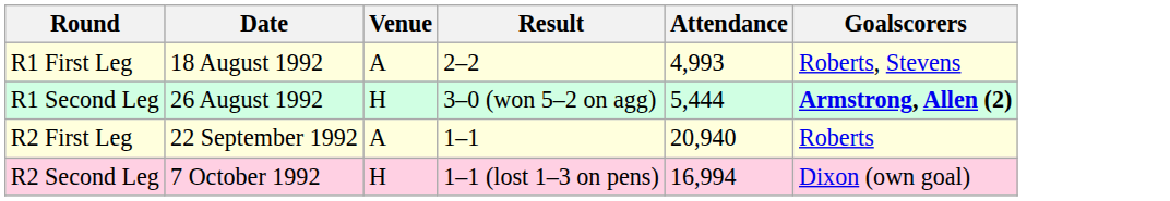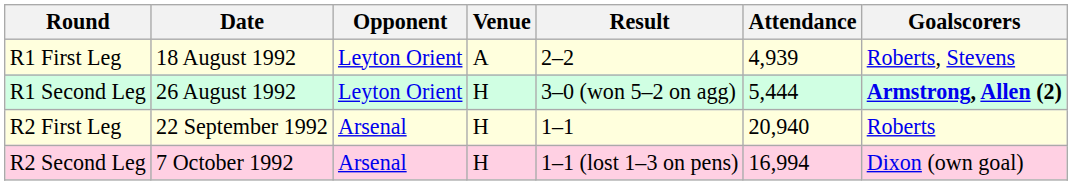 <table class="wikitable">
 <tr>
 <th>Round</th>
 <th>Date</th>
+<th>Opponent</th>
 <th>Venue</th>
 <th>Result</th>
 <th>Attendance</th>
 <th>Goalscorers</th>
 </tr>
 <tr style="background-color: #ffffdd;">
 <td>R1 First Leg</td>
 <td>18 August 1992</td>
+<td><a href='#'>Leyton Orient</a></td>
 <td>A</td>
 <td>2–2</td>
-<td>4,993</td>
+<td>4,939</td>
 <td><a href='#'>Roberts</a>, <a href='#'>Stevens</a></td>
 </tr>
 <tr style="background-color: #d0ffe3;">
 <td>R1 Second Leg</td>
 <td>26 August 1992</td>
+<td><a href='#'>Leyton Orient</a></td>
 <td>H</td>
 <td>3–0 (won 5–2 on agg)</td>
 <td>5,444</td>
 <td><strong><a href='#'>Armstrong</a>, <a href='#'>Allen</a> (2)</strong></td>
 </tr>
 <tr style="background-color: #ffffdd;">
 <td>R2 First Leg</td>
 <td>22 September 1992</td>
-<td>A</td>
+<td><a href='#'>Arsenal</a></td>
+<td>H</td>
 <td>1–1</td>
 <td>20,940</td>
 <td><a href='#'>Roberts</a></td>
 </tr>
 <tr style="background-color: #ffd0e3;">
 <td>R2 Second Leg</td>
 <td>7 October 1992</td>
+<td><a href='#'>Arsenal</a></td>
 <td>H</td>
 <td>1–1 (lost 1–3 on pens)</td>
 <td>16,994</td>
 <td><a href='#'>Dixon</a> (own goal)</td>
 </tr>
 </table>
